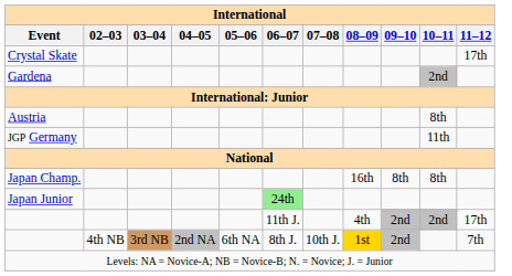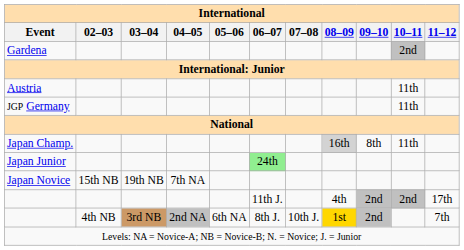 <table class="wikitable" style="text-align:center">
 <tr>
 <th style="background-color: #ffdead; " colspan=11 align=center><strong>International</strong></th>
 </tr>
 <tr>
 <th>Event</th>
 <th>02–03</th>
 <th>03–04</th>
 <th>04–05</th>
 <th>05–06</th>
 <th>06–07</th>
 <th>07–08</th>
 <th><a href='#'>08–09</a></th>
 <th><a href='#'>09–10</a></th>
 <th><a href='#'>10–11</a></th>
 <th><a href='#'>11–12</a></th>
-</tr>
-<tr>
-<td align=left><a href='#'>Crystal Skate</a></td>
-<td></td>
-<td></td>
-<td></td>
-<td></td>
-<td></td>
-<td></td>
-<td></td>
-<td></td>
-<td></td>
-<td>17th</td>
 </tr>
 <tr>
 <td align=left><a href='#'>Gardena</a></td>
 <td></td>
 <td></td>
 <td></td>
 <td></td>
 <td></td>
 <td></td>
 <td></td>
 <td></td>
 <td bgcolor=silver>2nd</td>
 <td></td>
 </tr>
 <tr>
 <th style="background-color: #ffdead; " colspan=11 align=center><strong>International: Junior</strong></th>
 </tr>
 <tr>
 <td align=left> <a href='#'>Austria</a></td>
 <td></td>
 <td></td>
 <td></td>
 <td></td>
 <td></td>
 <td></td>
 <td></td>
 <td></td>
-<td>8th</td>
+<td>11th</td>
 <td></td>
 </tr>
 <tr>
 <td align=left><small>JGP</small> <a href='#'>Germany</a></td>
 <td></td>
 <td></td>
 <td></td>
 <td></td>
 <td></td>
 <td></td>
 <td></td>
 <td></td>
 <td>11th</td>
 <td></td>
 </tr>
 <tr>
 <th style="background-color: #ffdead; " colspan=11 align=center><strong>National</strong></th>
 </tr>
 <tr>
 <td align=left><a href='#'>Japan Champ.</a></td>
 <td></td>
 <td></td>
 <td></td>
 <td></td>
 <td></td>
 <td></td>
-<td>16th</td>
+<td style="background: lightgrey;">16th</td>
 <td>8th</td>
-<td>8th</td>
+<td>11th</td>
 <td></td>
 </tr>
 <tr>
 <td align=left><a href='#'>Japan Junior</a></td>
 <td></td>
 <td></td>
 <td></td>
 <td></td>
 <td style="background: lightgreen;">24th</td>
+<td></td>
+<td></td>
+<td></td>
+<td></td>
+<td></td>
+</tr>
+<tr>
+<td align=left><a href='#'>Japan Novice</a></td>
+<td>15th NB</td>
+<td>19th NB</td>
+<td>7th NA</td>
+<td></td>
+<td></td>
 <td></td>
 <td></td>
 <td></td>
 <td></td>
 <td></td>
 </tr>
 <tr>
 <td align=left></td>
 <td></td>
 <td></td>
 <td></td>
 <td></td>
 <td>11th J.</td>
 <td></td>
 <td>4th</td>
 <td bgcolor=silver>2nd</td>
 <td bgcolor=silver>2nd</td>
 <td>17th</td>
 </tr>
 <tr>
 <td align=left></td>
 <td>4th NB</td>
 <td bgcolor=cc9966>3rd NB</td>
 <td bgcolor=silver>2nd NA</td>
 <td>6th NA</td>
 <td>8th J.</td>
 <td>10th J.</td>
 <td bgcolor=gold>1st</td>
 <td bgcolor=silver>2nd</td>
 <td></td>
 <td>7th</td>
 </tr>
 <tr>
 <td colspan=11 align=center><small> Levels: NA = Novice-A; NB = Novice-B; N. = Novice; J. = Junior </small></td>
 </tr>
 </table>
